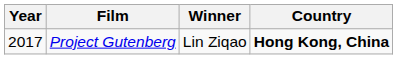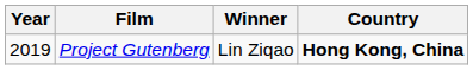 <table class="wikitable sortable plainrowheaders">
 <tr>
 <th>Year</th>
 <th>Film</th>
 <th>Winner</th>
 <th>Country</th>
 </tr>
 <tr>
-<td>2017</td>
+<td>2019</td>
 <td><em><a href='#'>Project Gutenberg</a></em></td>
 <td>Lin Ziqao</td>
 <td><strong>Hong Kong, China</strong></td>
 </tr>
 </table>
